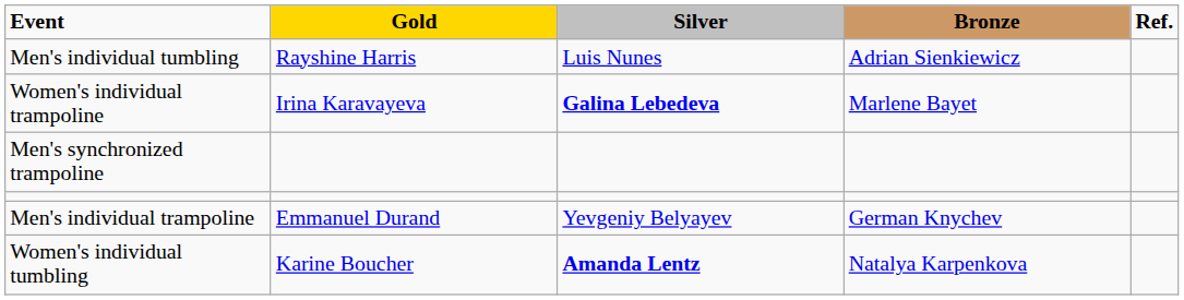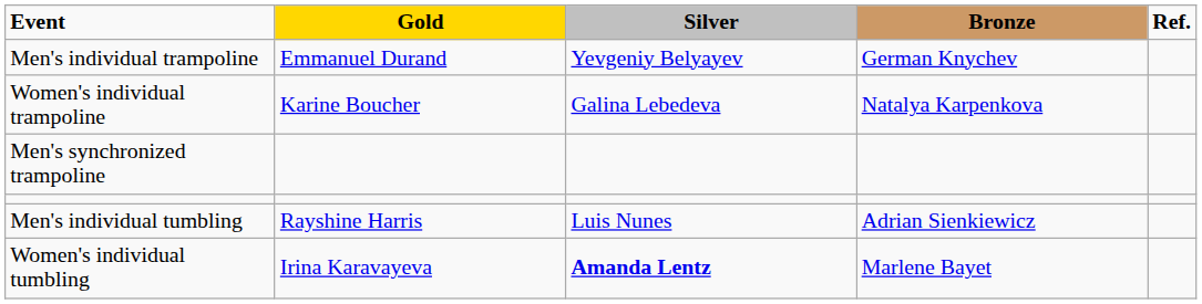 <table class="wikitable">
 <tr>
 <td style="width:12em;"><strong>Event</strong></td>
 <td style="text-align:center; background:gold; width:13em;"><strong>Gold</strong></td>
 <td style="text-align:center; background:silver; width:13em;"><strong>Silver</strong></td>
 <td style="text-align:center; background:#c96; width:13em;"><strong>Bronze</strong></td>
 <td style="width:1em;"><strong>Ref.</strong></td>
 </tr>
 <tr>
-<td>Men's individual tumbling</td>
-<td> <a href='#'>Rayshine Harris</a></td>
-<td> <a href='#'>Luis Nunes</a></td>
-<td> <a href='#'>Adrian Sienkiewicz</a></td>
+<td>Men's individual trampoline</td>
+<td> <a href='#'>Emmanuel Durand</a></td>
+<td> <a href='#'>Yevgeniy Belyayev</a></td>
+<td> <a href='#'>German Knychev</a></td>
 <td></td>
 </tr>
 <tr>
 <td>Women's individual trampoline</td>
-<td> <a href='#'>Irina Karavayeva</a></td>
-<td><strong> <a href='#'>Galina Lebedeva</a></strong></td>
-<td> <a href='#'>Marlene Bayet</a></td>
+<td> <a href='#'>Karine Boucher</a></td>
+<td> <a href='#'>Galina Lebedeva</a></td>
+<td> <a href='#'>Natalya Karpenkova</a></td>
 <td></td>
 </tr>
 <tr>
 <td>Men's synchronized trampoline</td>
 <td></td>
 <td></td>
 <td></td>
 <td></td>
 </tr>
 <tr>
 <td></td>
 <td></td>
 <td></td>
 <td></td>
 <td></td>
 </tr>
 <tr>
-<td>Men's individual trampoline</td>
-<td> <a href='#'>Emmanuel Durand</a></td>
-<td> <a href='#'>Yevgeniy Belyayev</a></td>
-<td> <a href='#'>German Knychev</a></td>
+<td>Men's individual tumbling</td>
+<td> <a href='#'>Rayshine Harris</a></td>
+<td> <a href='#'>Luis Nunes</a></td>
+<td> <a href='#'>Adrian Sienkiewicz</a></td>
 <td></td>
 </tr>
 <tr>
 <td>Women's individual tumbling</td>
-<td> <a href='#'>Karine Boucher</a></td>
+<td> <a href='#'>Irina Karavayeva</a></td>
 <td><strong> <a href='#'>Amanda Lentz</a></strong></td>
-<td> <a href='#'>Natalya Karpenkova</a></td>
+<td> <a href='#'>Marlene Bayet</a></td>
 <td></td>
 </tr>
 </table>
